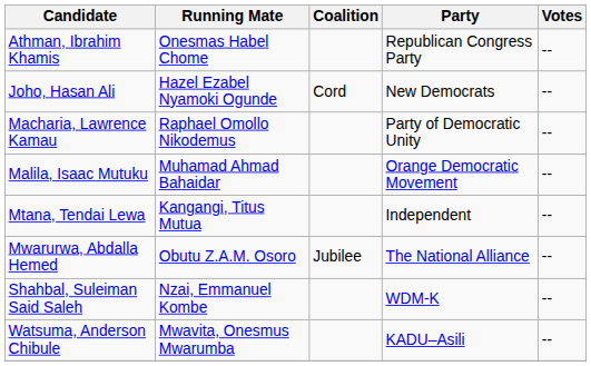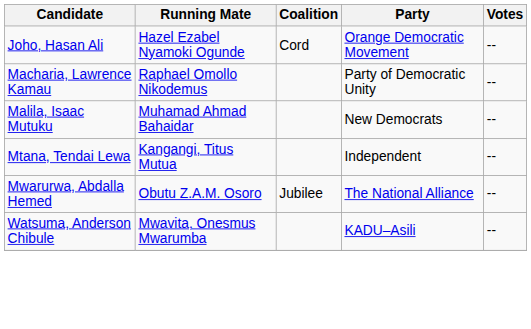 <table class="wikitable sortable">
 <tr>
 <th>Candidate</th>
 <th>Running Mate</th>
 <th>Coalition</th>
 <th>Party</th>
 <th>Votes</th>
 </tr>
 <tr>
-<td><a href='#'>Athman, Ibrahim Khamis</a></td>
-<td><a href='#'>Onesmas Habel Chome</a></td>
-<td></td>
-<td>Republican Congress Party</td>
-<td>--</td>
-</tr>
-<tr>
 <td><a href='#'>Joho, Hasan Ali</a></td>
 <td><a href='#'>Hazel Ezabel Nyamoki Ogunde</a></td>
 <td>Cord</td>
-<td>New Democrats</td>
+<td><a href='#'>Orange Democratic Movement</a></td>
 <td>--</td>
 </tr>
 <tr>
 <td><a href='#'>Macharia, Lawrence Kamau</a></td>
 <td><a href='#'>Raphael Omollo Nikodemus</a></td>
 <td></td>
 <td>Party of Democratic Unity</td>
 <td>--</td>
 </tr>
 <tr>
 <td><a href='#'>Malila, Isaac Mutuku</a></td>
 <td><a href='#'>Muhamad Ahmad Bahaidar</a></td>
 <td></td>
-<td><a href='#'>Orange Democratic Movement</a></td>
+<td>New Democrats</td>
 <td>--</td>
 </tr>
 <tr>
 <td><a href='#'>Mtana, Tendai Lewa</a></td>
 <td><a href='#'>Kangangi, Titus Mutua</a></td>
 <td></td>
 <td>Independent</td>
 <td>--</td>
 </tr>
 <tr>
 <td><a href='#'>Mwarurwa, Abdalla Hemed</a></td>
 <td><a href='#'>Obutu Z.A.M. Osoro</a></td>
 <td>Jubilee</td>
 <td><a href='#'>The National Alliance</a></td>
 <td>--</td>
 </tr>
 <tr>
-<td><a href='#'>Shahbal, Suleiman Said Saleh</a></td>
-<td><a href='#'>Nzai, Emmanuel Kombe</a></td>
-<td></td>
-<td><a href='#'>WDM-K</a></td>
-<td>--</td>
-</tr>
-<tr>
 <td><a href='#'>Watsuma, Anderson Chibule</a></td>
 <td><a href='#'>Mwavita, Onesmus Mwarumba</a></td>
 <td></td>
 <td><a href='#'>KADU–Asili</a></td>
 <td>--</td>
 </tr>
 <tr>
 </tr>
 </table>
